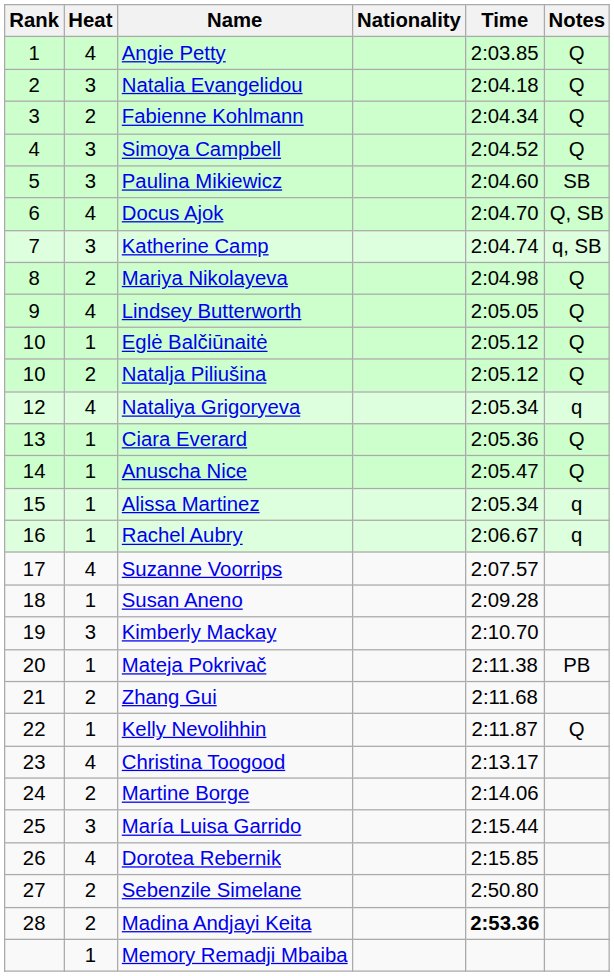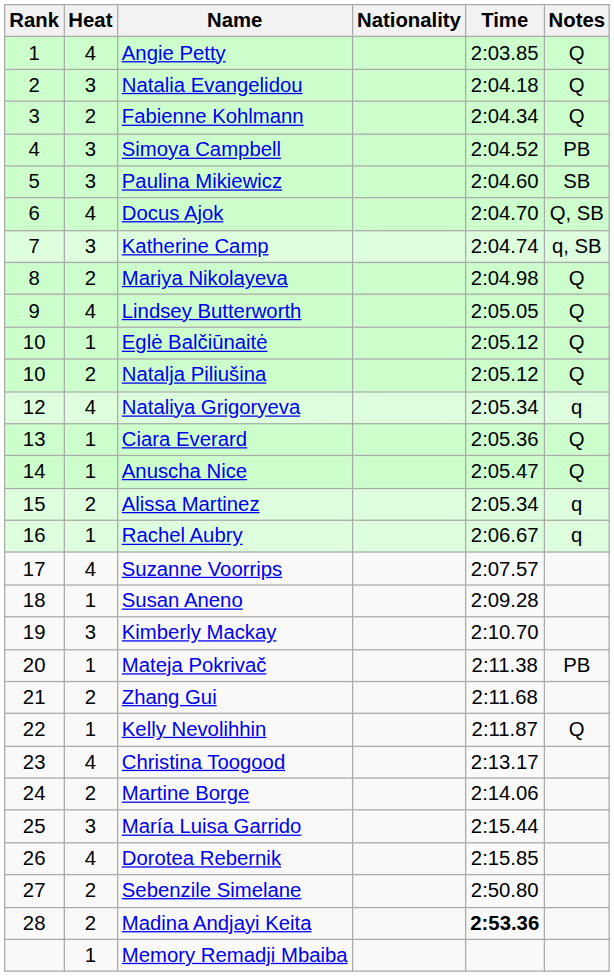 <table class="wikitable sortable" style="text-align:center">
 <tr>
 <th>Rank</th>
 <th>Heat</th>
 <th>Name</th>
 <th>Nationality</th>
 <th>Time</th>
 <th>Notes</th>
 </tr>
 <tr bgcolor=ccffcc>
 <td>1</td>
 <td>4</td>
 <td align=left><a href='#'>Angie Petty</a></td>
 <td align=left></td>
 <td>2:03.85</td>
 <td>Q</td>
 </tr>
 <tr bgcolor=ccffcc>
 <td>2</td>
 <td>3</td>
 <td align=left><a href='#'>Natalia Evangelidou</a></td>
 <td align=left></td>
 <td>2:04.18</td>
 <td>Q</td>
 </tr>
 <tr bgcolor=ccffcc>
 <td>3</td>
 <td>2</td>
 <td align=left><a href='#'>Fabienne Kohlmann</a></td>
 <td align=left></td>
 <td>2:04.34</td>
 <td>Q</td>
 </tr>
 <tr bgcolor=ccffcc>
 <td>4</td>
 <td>3</td>
 <td align=left><a href='#'>Simoya Campbell</a></td>
 <td align=left></td>
 <td>2:04.52</td>
-<td>Q</td>
+<td>PB</td>
 </tr>
 <tr bgcolor=ccffcc>
 <td>5</td>
 <td>3</td>
 <td align=left><a href='#'>Paulina Mikiewicz</a></td>
 <td align=left></td>
 <td>2:04.60</td>
 <td>SB</td>
 </tr>
 <tr bgcolor=ccffcc>
 <td>6</td>
 <td>4</td>
 <td align=left><a href='#'>Docus Ajok</a></td>
 <td align=left></td>
 <td>2:04.70</td>
 <td>Q, SB</td>
 </tr>
 <tr bgcolor=ddffdd>
 <td>7</td>
 <td>3</td>
 <td align=left><a href='#'>Katherine Camp</a></td>
 <td align=left></td>
 <td>2:04.74</td>
 <td>q, SB</td>
 </tr>
 <tr bgcolor=ccffcc>
 <td>8</td>
 <td>2</td>
 <td align=left><a href='#'>Mariya Nikolayeva</a></td>
 <td align=left></td>
 <td>2:04.98</td>
 <td>Q</td>
 </tr>
 <tr bgcolor=ccffcc>
 <td>9</td>
 <td>4</td>
 <td align=left><a href='#'>Lindsey Butterworth</a></td>
 <td align=left></td>
 <td>2:05.05</td>
 <td>Q</td>
 </tr>
 <tr bgcolor=ccffcc>
 <td>10</td>
 <td>1</td>
 <td align=left><a href='#'>Eglė Balčiūnaitė</a></td>
 <td align=left></td>
 <td>2:05.12</td>
 <td>Q</td>
 </tr>
 <tr bgcolor=ccffcc>
 <td>10</td>
 <td>2</td>
 <td align=left><a href='#'>Natalja Piliušina</a></td>
 <td align=left></td>
 <td>2:05.12</td>
 <td>Q</td>
 </tr>
 <tr bgcolor=ddffdd>
 <td>12</td>
 <td>4</td>
 <td align=left><a href='#'>Nataliya Grigoryeva</a></td>
 <td align=left></td>
 <td>2:05.34</td>
 <td>q</td>
 </tr>
 <tr bgcolor=ccffcc>
 <td>13</td>
 <td>1</td>
 <td align=left><a href='#'>Ciara Everard</a></td>
 <td align=left></td>
 <td>2:05.36</td>
 <td>Q</td>
 </tr>
 <tr bgcolor=ccffcc>
 <td>14</td>
 <td>1</td>
 <td align=left><a href='#'>Anuscha Nice</a></td>
 <td align=left></td>
 <td>2:05.47</td>
 <td>Q</td>
 </tr>
 <tr bgcolor=ddffdd>
 <td>15</td>
-<td>1</td>
+<td>2</td>
 <td align=left><a href='#'>Alissa Martinez</a></td>
 <td align=left></td>
 <td>2:05.34</td>
 <td>q</td>
 </tr>
 <tr bgcolor=ddffdd>
 <td>16</td>
 <td>1</td>
 <td align=left><a href='#'>Rachel Aubry</a></td>
 <td align=left></td>
 <td>2:06.67</td>
 <td>q</td>
 </tr>
 <tr>
 <td>17</td>
 <td>4</td>
 <td align=left><a href='#'>Suzanne Voorrips</a></td>
 <td align=left></td>
 <td>2:07.57</td>
 <td></td>
 </tr>
 <tr>
 <td>18</td>
 <td>1</td>
 <td align=left><a href='#'>Susan Aneno</a></td>
 <td align=left></td>
 <td>2:09.28</td>
 <td></td>
 </tr>
 <tr>
 <td>19</td>
 <td>3</td>
 <td align=left><a href='#'>Kimberly Mackay</a></td>
 <td align=left></td>
 <td>2:10.70</td>
 <td></td>
 </tr>
 <tr>
 <td>20</td>
 <td>1</td>
 <td align=left><a href='#'>Mateja Pokrivač</a></td>
 <td align=left></td>
 <td>2:11.38</td>
 <td>PB</td>
 </tr>
 <tr>
 <td>21</td>
 <td>2</td>
 <td align=left><a href='#'>Zhang Gui</a></td>
 <td align=left></td>
 <td>2:11.68</td>
 <td></td>
 </tr>
 <tr>
 <td>22</td>
 <td>1</td>
 <td align=left><a href='#'>Kelly Nevolihhin</a></td>
 <td align=left></td>
 <td>2:11.87</td>
 <td>Q</td>
 </tr>
 <tr>
 <td>23</td>
 <td>4</td>
 <td align=left><a href='#'>Christina Toogood</a></td>
 <td align=left></td>
 <td>2:13.17</td>
 <td></td>
 </tr>
 <tr>
 <td>24</td>
 <td>2</td>
 <td align=left><a href='#'>Martine Borge</a></td>
 <td align=left></td>
 <td>2:14.06</td>
 <td></td>
 </tr>
 <tr>
 <td>25</td>
 <td>3</td>
 <td align=left><a href='#'>María Luisa Garrido</a></td>
 <td align=left></td>
 <td>2:15.44</td>
 <td></td>
 </tr>
 <tr>
 <td>26</td>
 <td>4</td>
 <td align=left><a href='#'>Dorotea Rebernik</a></td>
 <td align=left></td>
 <td>2:15.85</td>
 <td></td>
 </tr>
 <tr>
 <td>27</td>
 <td>2</td>
 <td align=left><a href='#'>Sebenzile Simelane</a></td>
 <td align=left></td>
 <td>2:50.80</td>
 <td></td>
 </tr>
 <tr>
 <td>28</td>
 <td>2</td>
 <td align=left><a href='#'>Madina Andjayi Keita</a></td>
 <td align=left></td>
 <td><strong>2:53.36</strong></td>
 <td></td>
 </tr>
 <tr>
 <td></td>
 <td>1</td>
 <td align=left><a href='#'>Memory Remadji Mbaiba</a></td>
 <td align=left></td>
 <td></td>
 <td></td>
 </tr>
 </table>
